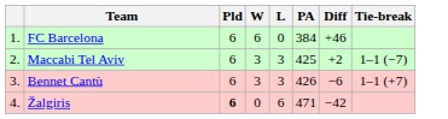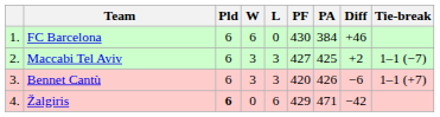 <table class="wikitable" style="text-align:center">
 <tr>
 <th width=15></th>
 <th width=220>Team</th>
 <th width=20>Pld</th>
 <th width=20>W</th>
 <th width=20>L</th>
+<th width=20>PF</th>
 <th width=20>PA</th>
 <th width=30>Diff</th>
 <th>Tie-break</th>
 </tr>
 <tr bgcolor=ccffcc>
 <td>1.</td>
 <td align=left> <a href='#'>FC Barcelona</a></td>
 <td>6</td>
 <td>6</td>
 <td>0</td>
+<td>430</td>
 <td>384</td>
 <td>+46</td>
 <td></td>
 </tr>
 <tr bgcolor=ccffcc>
 <td>2.</td>
 <td align=left> <a href='#'>Maccabi Tel Aviv</a></td>
 <td>6</td>
 <td>3</td>
 <td>3</td>
+<td>427</td>
 <td>425</td>
 <td>+2</td>
 <td>1–1 (−7)</td>
 </tr>
 <tr style="background:#ffcccc;">
 <td>3.</td>
 <td align=left> <a href='#'>Bennet Cantù</a></td>
 <td>6</td>
 <td>3</td>
 <td>3</td>
+<td>420</td>
 <td>426</td>
 <td>−6</td>
 <td>1–1 (+7)</td>
 </tr>
 <tr style="background:#ffcccc;">
 <td>4.</td>
 <td align=left> <a href='#'>Žalgiris</a></td>
 <td><strong>6</strong></td>
 <td>0</td>
 <td>6</td>
+<td>429</td>
 <td>471</td>
 <td>−42</td>
 <td></td>
 </tr>
 </table>
